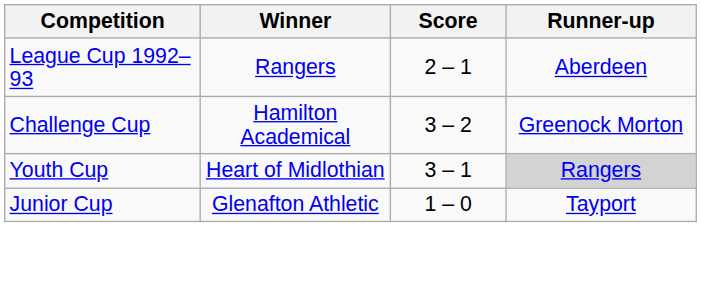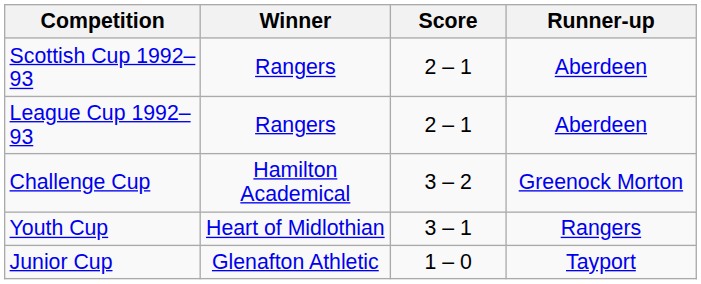 <table class="wikitable" style="text-align: center;">
 <tr>
 <th width=140>Competition</th>
 <th width=135>Winner</th>
 <th width=80>Score</th>
 <th width=135>Runner-up</th>
+</tr>
+<tr>
+<td align=left><a href='#'>Scottish Cup 1992–93</a></td>
+<td><a href='#'>Rangers</a></td>
+<td>2 – 1</td>
+<td><a href='#'>Aberdeen</a></td>
 </tr>
 <tr>
 <td align=left><a href='#'>League Cup 1992–93</a></td>
 <td><a href='#'>Rangers</a></td>
 <td>2 – 1 </td>
 <td><a href='#'>Aberdeen</a></td>
 </tr>
 <tr>
 <td align=left><a href='#'>Challenge Cup</a></td>
 <td><a href='#'>Hamilton Academical</a></td>
 <td>3 – 2</td>
 <td><a href='#'>Greenock Morton</a></td>
 </tr>
 <tr>
 <td align=left><a href='#'>Youth Cup</a></td>
 <td><a href='#'>Heart of Midlothian</a></td>
 <td>3 – 1</td>
-<td style="background: lightgrey;"><a href='#'>Rangers</a></td>
+<td><a href='#'>Rangers</a></td>
 </tr>
 <tr>
 <td align=left><a href='#'>Junior Cup</a></td>
 <td><a href='#'>Glenafton Athletic</a></td>
 <td>1 – 0</td>
 <td><a href='#'>Tayport</a></td>
 </tr>
 </table>
